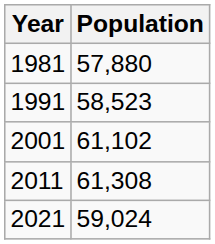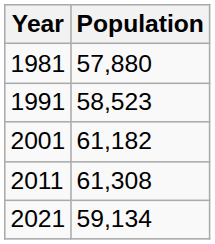 <table class="wikitable">
 <tr>
 <th>Year</th>
 <th>Population</th>
 </tr>
 <tr>
 <td>1981</td>
 <td>57,880</td>
 </tr>
 <tr>
 <td>1991</td>
 <td>58,523</td>
 </tr>
 <tr>
 <td>2001</td>
-<td>61,102</td>
+<td>61,182</td>
 </tr>
 <tr>
 <td>2011</td>
 <td>61,308</td>
 </tr>
 <tr>
 <td>2021</td>
-<td>59,024</td>
+<td>59,134</td>
 </tr>
 </table>
